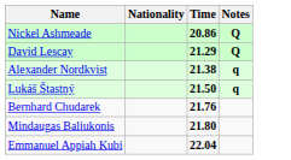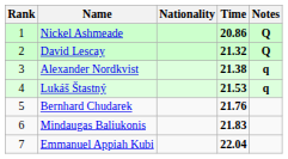 <table class="wikitable sortable" style="text-align:center">
 <tr>
+<th>Rank</th>
 <th>Name</th>
 <th>Nationality</th>
 <th>Time</th>
 <th>Notes</th>
 </tr>
 <tr bgcolor=ccffcc>
+<td>1</td>
 <td align=left><a href='#'>Nickel Ashmeade</a></td>
 <td align=left></td>
 <td><strong>20.86</strong></td>
 <td><strong>Q</strong></td>
 </tr>
 <tr bgcolor=ccffcc>
+<td>2</td>
 <td align=left><a href='#'>David Lescay</a></td>
 <td align=left></td>
-<td><strong>21.29</strong></td>
+<td><strong>21.32</strong></td>
 <td><strong>Q</strong></td>
 </tr>
 <tr bgcolor=ddffdd>
+<td>3</td>
 <td align=left><a href='#'>Alexander Nordkvist</a></td>
 <td align=left></td>
 <td><strong>21.38</strong></td>
 <td><strong>q</strong></td>
 </tr>
 <tr bgcolor=ddffdd>
+<td>4</td>
 <td align=left><a href='#'>Lukáš Štastný</a></td>
 <td align=left></td>
-<td><strong>21.50</strong></td>
+<td><strong>21.53</strong></td>
 <td><strong>q</strong></td>
 </tr>
 <tr>
+<td>5</td>
 <td align=left><a href='#'>Bernhard Chudarek</a></td>
 <td align=left></td>
 <td><strong>21.76</strong></td>
 <td></td>
 </tr>
 <tr>
+<td>6</td>
 <td align=left><a href='#'>Mindaugas Baliukonis</a></td>
 <td align=left></td>
-<td><strong>21.80</strong></td>
+<td><strong>21.83</strong></td>
 <td></td>
 </tr>
 <tr>
+<td>7</td>
 <td align=left><a href='#'>Emmanuel Appiah Kubi</a></td>
 <td align=left></td>
 <td><strong>22.04</strong></td>
 <td></td>
 </tr>
 </table>
